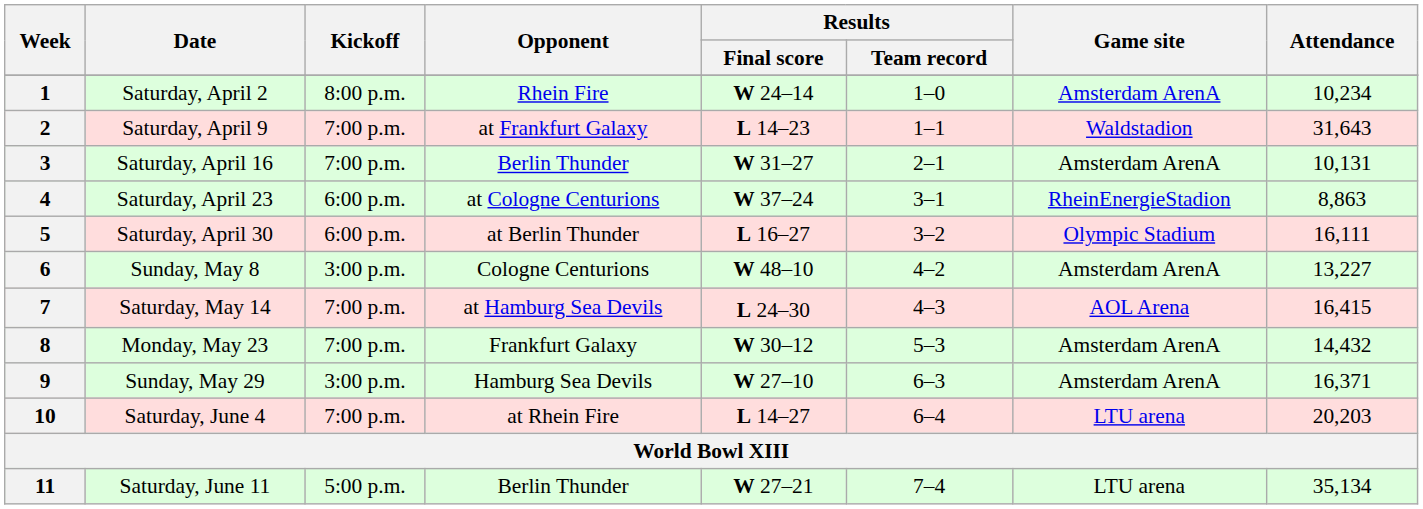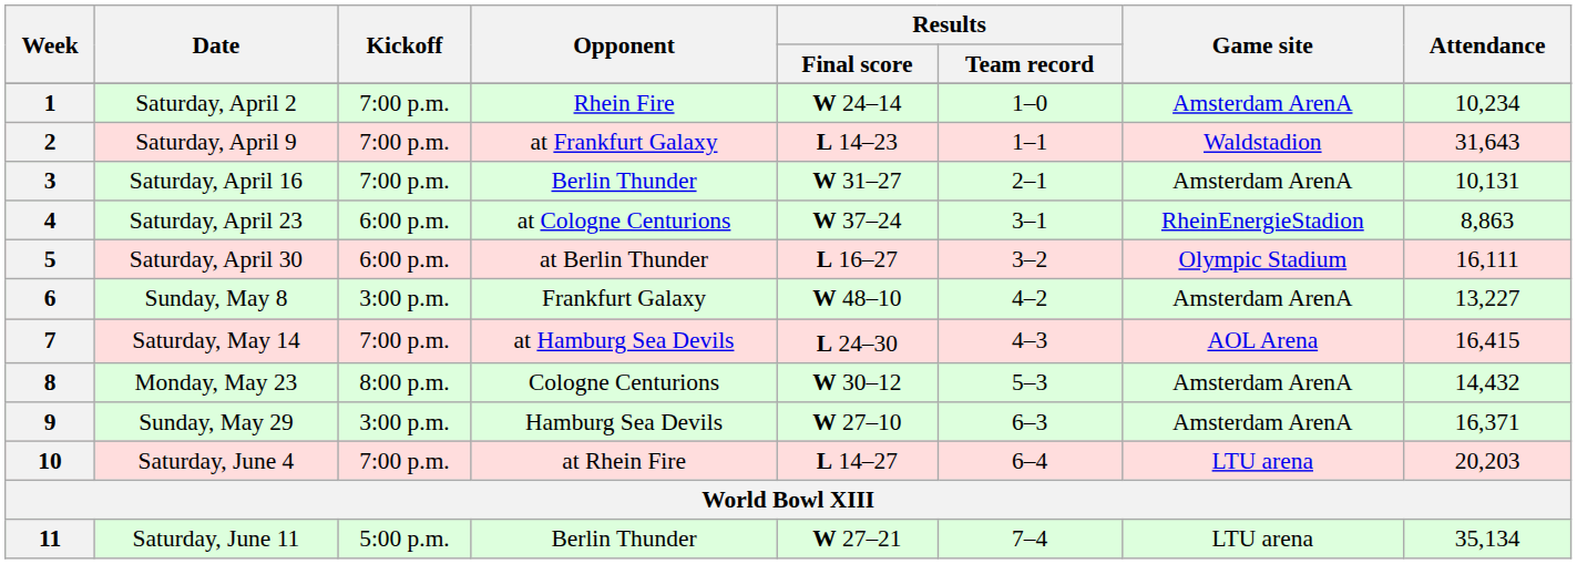 <table class="wikitable" style="font-size:95%; text-align:center; width:66em">
 <tr>
 <th rowspan="2">Week</th>
 <th rowspan="2">Date</th>
 <th rowspan="2">Kickoff </th>
 <th rowspan="2">Opponent</th>
 <th colspan="2">Results</th>
 <th rowspan="2">Game site</th>
 <th rowspan="2">Attendance</th>
 </tr>
 <tr>
 <th>Final score</th>
 <th>Team record</th>
 </tr>
 <tr>
 </tr>
 <tr bgcolor="#DFD">
 <th>1</th>
 <td>Saturday, April 2</td>
-<td>8:00 p.m.</td>
+<td>7:00 p.m.</td>
 <td><a href='#'>Rhein Fire</a></td>
 <td><strong>W</strong> 24–14</td>
 <td>1–0</td>
 <td><a href='#'>Amsterdam ArenA</a></td>
 <td>10,234</td>
 </tr>
 <tr bgcolor="#FDD">
 <th>2</th>
 <td>Saturday, April 9</td>
 <td>7:00 p.m.</td>
 <td>at <a href='#'>Frankfurt Galaxy</a></td>
 <td><strong>L</strong> 14–23</td>
 <td>1–1</td>
 <td><a href='#'>Waldstadion</a></td>
 <td>31,643</td>
 </tr>
 <tr bgcolor="#DFD">
 <th>3</th>
 <td>Saturday, April 16</td>
 <td>7:00 p.m.</td>
 <td><a href='#'>Berlin Thunder</a></td>
 <td><strong>W</strong> 31–27</td>
 <td>2–1</td>
 <td>Amsterdam ArenA</td>
 <td>10,131</td>
 </tr>
 <tr bgcolor="#DFD">
 <th>4</th>
 <td>Saturday, April 23</td>
 <td>6:00 p.m.</td>
 <td>at <a href='#'>Cologne Centurions</a></td>
 <td><strong>W</strong> 37–24</td>
 <td>3–1</td>
 <td><a href='#'>RheinEnergieStadion</a></td>
 <td>8,863</td>
 </tr>
 <tr bgcolor="#FDD">
 <th>5</th>
 <td>Saturday, April 30</td>
 <td>6:00 p.m.</td>
 <td>at Berlin Thunder</td>
 <td><strong>L</strong> 16–27</td>
 <td>3–2</td>
 <td><a href='#'>Olympic Stadium</a></td>
 <td>16,111</td>
 </tr>
 <tr bgcolor="#DFD">
 <th>6</th>
 <td>Sunday, May 8</td>
 <td>3:00 p.m.</td>
-<td>Cologne Centurions</td>
+<td>Frankfurt Galaxy</td>
 <td><strong>W</strong> 48–10</td>
 <td>4–2</td>
 <td>Amsterdam ArenA</td>
 <td>13,227</td>
 </tr>
 <tr bgcolor="#FDD">
 <th>7</th>
 <td>Saturday, May 14</td>
 <td>7:00 p.m.</td>
 <td>at <a href='#'>Hamburg Sea Devils</a></td>
 <td><strong>L</strong> 24–30 <sup></sup></td>
 <td>4–3</td>
 <td><a href='#'>AOL Arena</a></td>
 <td>16,415</td>
 </tr>
 <tr bgcolor="#DFD">
 <th>8</th>
 <td>Monday, May 23</td>
-<td>7:00 p.m.</td>
-<td>Frankfurt Galaxy</td>
+<td>8:00 p.m.</td>
+<td>Cologne Centurions</td>
 <td><strong>W</strong> 30–12</td>
 <td>5–3</td>
 <td>Amsterdam ArenA</td>
 <td>14,432</td>
 </tr>
 <tr bgcolor="#DFD">
 <th>9</th>
 <td>Sunday, May 29</td>
 <td>3:00 p.m.</td>
 <td>Hamburg Sea Devils</td>
 <td><strong>W</strong> 27–10</td>
 <td>6–3</td>
 <td>Amsterdam ArenA</td>
 <td>16,371</td>
 </tr>
 <tr bgcolor="#FDD">
 <th>10</th>
 <td>Saturday, June 4</td>
 <td>7:00 p.m.</td>
 <td>at Rhein Fire</td>
 <td><strong>L</strong> 14–27</td>
 <td>6–4</td>
 <td><a href='#'>LTU arena</a></td>
 <td>20,203</td>
 </tr>
 <tr>
 <th colspan=8>World Bowl XIII</th>
 </tr>
 <tr bgcolor="#DFD">
 <th>11</th>
 <td>Saturday, June 11</td>
 <td>5:00 p.m.</td>
 <td>Berlin Thunder</td>
 <td><strong>W</strong> 27–21</td>
 <td>7–4</td>
 <td>LTU arena</td>
 <td>35,134</td>
 </tr>
 </table>
